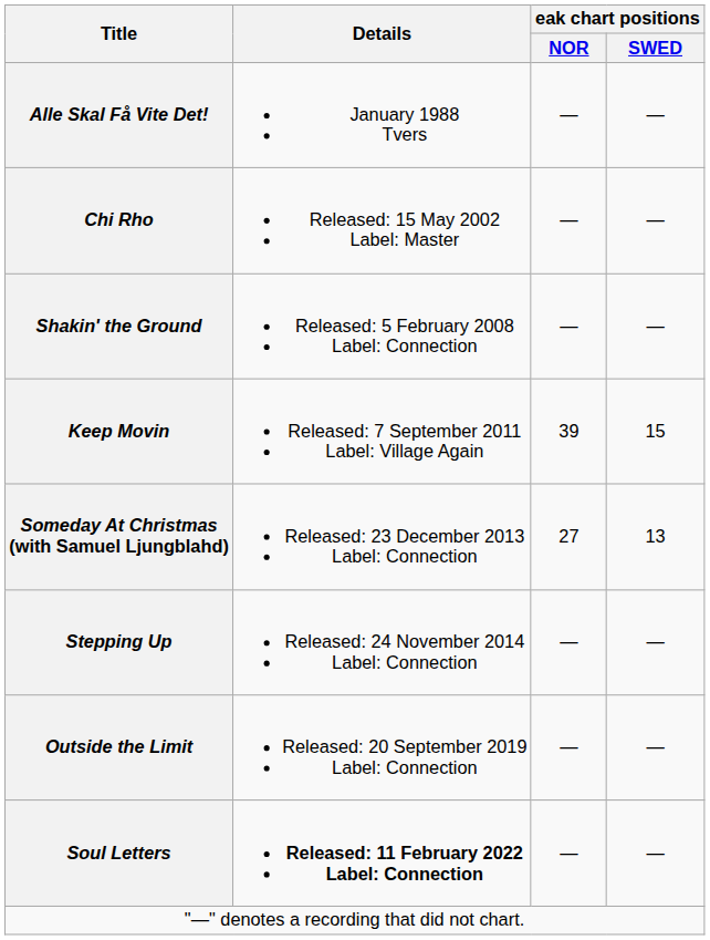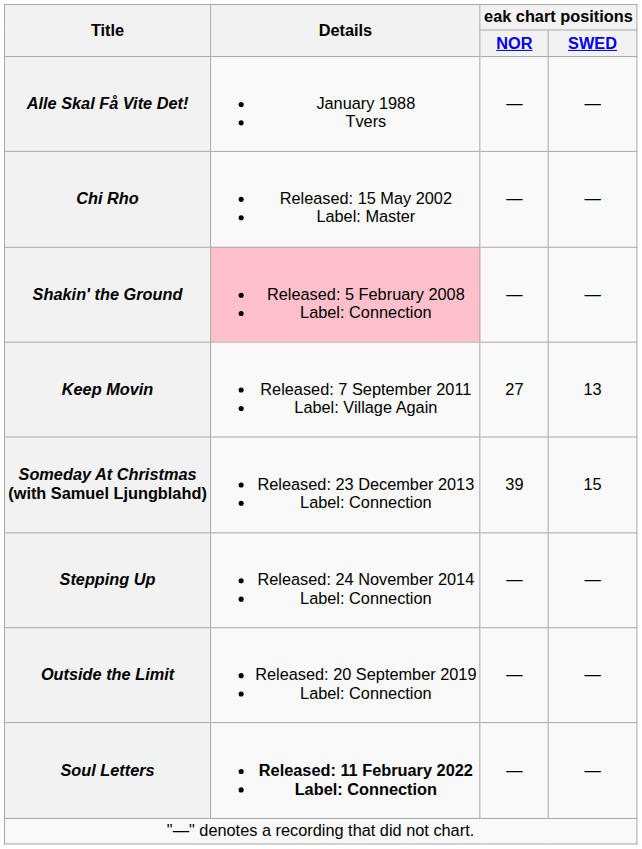 <table class="wikitable plainrowheaders" style="text-align:center;">
 <tr>
 <th rowspan="2" scope="col">Title</th>
 <th rowspan="2" scope="col">Details</th>
 <th colspan="2">eak chart positions</th>
 </tr>
 <tr>
 <th scope="col"><a href='#'>NOR</a></th>
 <th scope="col"><a href='#'>SWED</a></th>
 </tr>
 <tr>
 <th scope="row"><em>Alle Skal Få Vite Det!</em></th>
 <td><br><ul><li>January 1988</li><li>Tvers</li></ul></td>
 <td>—</td>
 <td>—</td>
 </tr>
 <tr>
 <th scope="row"><em>Chi Rho</em></th>
 <td><br><ul><li>Released: 15 May 2002</li><li>Label: Master</li></ul></td>
 <td>—</td>
 <td>—</td>
 </tr>
 <tr>
 <th scope="row"><em>Shakin' the Ground</em></th>
-<td><br><ul><li>Released: 5 February 2008</li><li>Label: Connection</li></ul></td>
+<td style="background: pink;"><br><ul><li>Released: 5 February 2008</li><li>Label: Connection</li></ul></td>
 <td>—</td>
 <td>—</td>
 </tr>
 <tr>
 <th scope="row"><em>Keep Movin</em></th>
 <td><br><ul><li>Released: 7 September 2011</li><li>Label: Village Again</li></ul></td>
-<td>39</td>
-<td>15</td>
+<td>27</td>
+<td>13</td>
 </tr>
 <tr>
 <th scope="row"><em>Someday At Christmas</em><br>(with Samuel Ljungblahd)</th>
 <td><br><ul><li>Released: 23 December 2013</li><li>Label: Connection</li></ul></td>
-<td>27</td>
-<td>13</td>
+<td>39</td>
+<td>15</td>
 </tr>
 <tr>
 <th scope="row"><em>Stepping Up</em></th>
 <td><br><ul><li>Released: 24 November 2014</li><li>Label: Connection</li></ul></td>
 <td>—</td>
 <td>—</td>
 </tr>
 <tr>
 <th scope="row"><em>Outside the Limit</em></th>
 <td><br><ul><li>Released: 20 September 2019</li><li>Label: Connection</li></ul></td>
 <td>—</td>
 <td>—</td>
 </tr>
 <tr>
 <th scope="row"><em>Soul Letters</em></th>
 <td><strong><br><ul><li>Released: 11 February 2022</li><li>Label: Connection</li></ul></strong></td>
 <td>—</td>
 <td>—</td>
 </tr>
 <tr>
 <td colspan=5>"—" denotes a recording that did not chart.</td>
 </tr>
 </table>
